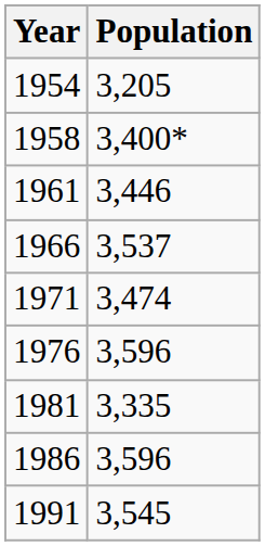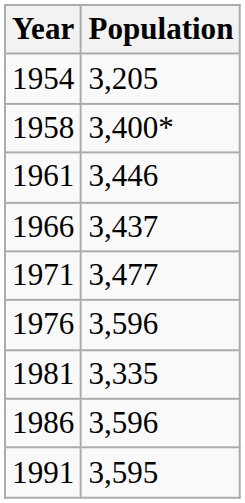 <table class="wikitable">
 <tr>
 <th>Year</th>
 <th>Population</th>
 </tr>
 <tr>
 <td>1954</td>
 <td>3,205</td>
 </tr>
 <tr>
 <td>1958</td>
 <td>3,400*</td>
 </tr>
 <tr>
 <td>1961</td>
 <td>3,446</td>
 </tr>
 <tr>
 <td>1966</td>
-<td>3,537</td>
+<td>3,437</td>
 </tr>
 <tr>
 <td>1971</td>
-<td>3,474</td>
+<td>3,477</td>
 </tr>
 <tr>
 <td>1976</td>
 <td>3,596</td>
 </tr>
 <tr>
 <td>1981</td>
 <td>3,335</td>
 </tr>
 <tr>
 <td>1986</td>
 <td>3,596</td>
 </tr>
 <tr>
 <td>1991</td>
-<td>3,545</td>
+<td>3,595</td>
 </tr>
 </table>
